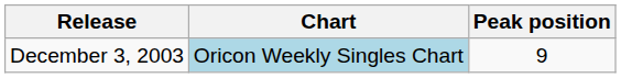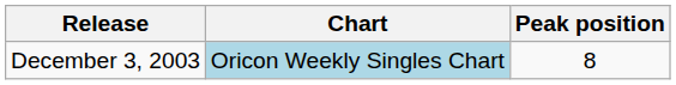 <table class="wikitable">
 <tr>
 <th>Release</th>
 <th>Chart</th>
 <th>Peak position</th>
 </tr>
 <tr>
 <td>December 3, 2003</td>
 <td style="background: lightblue;">Oricon Weekly Singles Chart</td>
-<td align="center">9</td>
+<td align="center">8</td>
 </tr>
 </table>
